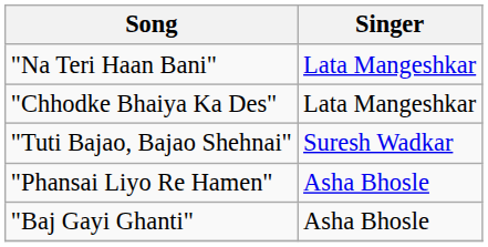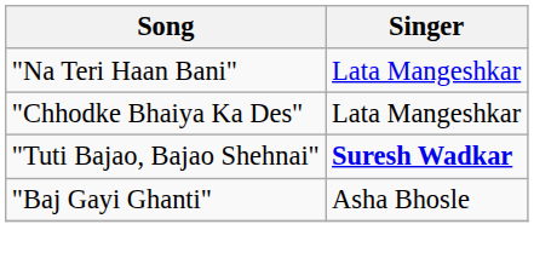 <table class="wikitable">
 <tr>
 <th>Song</th>
 <th>Singer</th>
 </tr>
 <tr>
 <td>"Na Teri Haan Bani"</td>
 <td><a href='#'>Lata Mangeshkar</a></td>
 </tr>
 <tr>
 <td>"Chhodke Bhaiya Ka Des"</td>
 <td>Lata Mangeshkar</td>
 </tr>
 <tr>
 <td>"Tuti Bajao, Bajao Shehnai"</td>
-<td><a href='#'>Suresh Wadkar</a></td>
-</tr>
-<tr>
-<td>"Phansai Liyo Re Hamen"</td>
-<td><a href='#'>Asha Bhosle</a></td>
+<td><strong><a href='#'>Suresh Wadkar</a></strong></td>
 </tr>
 <tr>
 <td>"Baj Gayi Ghanti"</td>
 <td>Asha Bhosle</td>
 </tr>
 <tr>
 </tr>
 </table>
